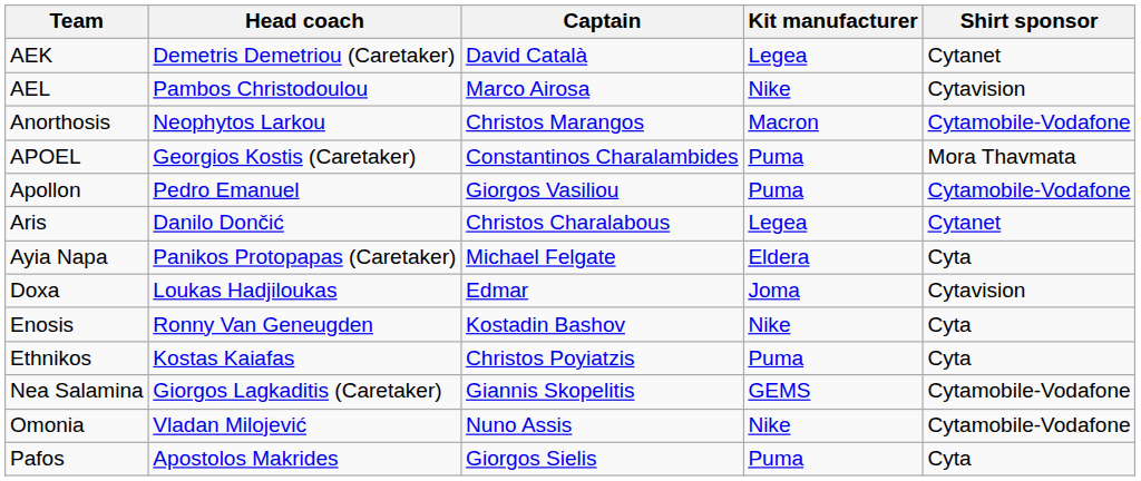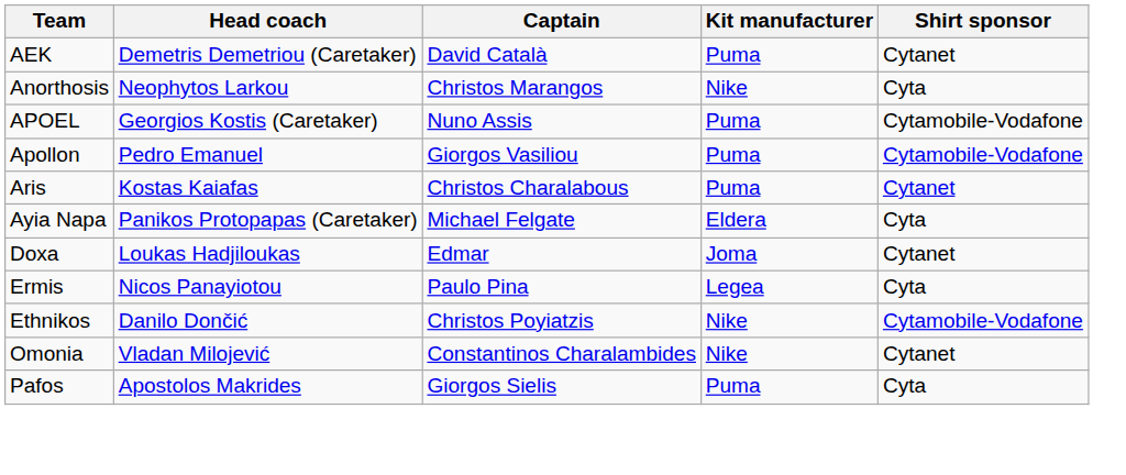 <table class="wikitable sortable" style="text-align: left;">
 <tr>
 <th>Team</th>
 <th>Head coach</th>
 <th>Captain</th>
 <th>Kit manufacturer</th>
 <th>Shirt sponsor</th>
 </tr>
 <tr>
 <td>AEK</td>
 <td> <a href='#'>Demetris Demetriou</a> (Caretaker)</td>
 <td> <a href='#'>David Català</a></td>
-<td><a href='#'>Legea</a></td>
+<td><a href='#'>Puma</a></td>
 <td>Cytanet</td>
-</tr>
-<tr>
-<td>AEL</td>
-<td> <a href='#'>Pambos Christodoulou</a></td>
-<td> <a href='#'>Marco Airosa</a></td>
-<td><a href='#'>Nike</a></td>
-<td>Cytavision</td>
 </tr>
 <tr>
 <td>Anorthosis</td>
 <td> <a href='#'>Neophytos Larkou</a></td>
 <td> <a href='#'>Christos Marangos</a></td>
-<td><a href='#'>Macron</a></td>
-<td><a href='#'>Cytamobile-Vodafone</a></td>
+<td><a href='#'>Nike</a></td>
+<td>Cyta</td>
 </tr>
 <tr>
 <td>APOEL</td>
 <td> <a href='#'>Georgios Kostis</a> (Caretaker)</td>
-<td> <a href='#'>Constantinos Charalambides</a></td>
+<td> <a href='#'>Nuno Assis</a></td>
 <td><a href='#'>Puma</a></td>
-<td>Mora Thavmata</td>
+<td>Cytamobile-Vodafone</td>
 </tr>
 <tr>
 <td>Apollon</td>
 <td> <a href='#'>Pedro Emanuel</a></td>
 <td> <a href='#'>Giorgos Vasiliou</a></td>
 <td><a href='#'>Puma</a></td>
 <td><a href='#'>Cytamobile-Vodafone</a></td>
 </tr>
 <tr>
 <td>Aris</td>
-<td> <a href='#'>Danilo Dončić</a></td>
+<td> <a href='#'>Kostas Kaiafas</a></td>
 <td> <a href='#'>Christos Charalabous</a></td>
-<td><a href='#'>Legea</a></td>
+<td><a href='#'>Puma</a></td>
 <td><a href='#'>Cytanet</a></td>
 </tr>
 <tr>
 <td>Ayia Napa</td>
 <td> <a href='#'>Panikos Protopapas</a> (Caretaker)</td>
 <td> <a href='#'>Michael Felgate</a></td>
 <td><a href='#'>Eldera</a></td>
 <td>Cyta</td>
 </tr>
 <tr>
 <td>Doxa</td>
 <td> <a href='#'>Loukas Hadjiloukas</a></td>
 <td> <a href='#'>Edmar</a></td>
 <td><a href='#'>Joma</a></td>
-<td>Cytavision</td>
+<td>Cytanet</td>
 </tr>
 <tr>
-<td>Enosis</td>
-<td> <a href='#'>Ronny Van Geneugden</a></td>
-<td> <a href='#'>Kostadin Bashov</a></td>
-<td><a href='#'>Nike</a></td>
+<td>Ermis</td>
+<td> <a href='#'>Nicos Panayiotou</a></td>
+<td> <a href='#'>Paulo Pina</a></td>
+<td><a href='#'>Legea</a></td>
 <td>Cyta</td>
 </tr>
 <tr>
 <td>Ethnikos</td>
-<td> <a href='#'>Kostas Kaiafas</a></td>
+<td> <a href='#'>Danilo Dončić</a></td>
 <td> <a href='#'>Christos Poyiatzis</a></td>
-<td><a href='#'>Puma</a></td>
-<td>Cyta</td>
-</tr>
-<tr>
-<td>Nea Salamina</td>
-<td> <a href='#'>Giorgos Lagkaditis</a> (Caretaker)</td>
-<td> <a href='#'>Giannis Skopelitis</a></td>
-<td><a href='#'>GEMS</a></td>
-<td>Cytamobile-Vodafone</td>
+<td><a href='#'>Nike</a></td>
+<td><a href='#'>Cytamobile-Vodafone</a></td>
 </tr>
 <tr>
 <td>Omonia</td>
 <td> <a href='#'>Vladan Milojević</a></td>
-<td> <a href='#'>Nuno Assis</a></td>
+<td> <a href='#'>Constantinos Charalambides</a></td>
 <td><a href='#'>Nike</a></td>
-<td>Cytamobile-Vodafone</td>
+<td>Cytanet</td>
 </tr>
 <tr>
 <td>Pafos</td>
 <td> <a href='#'>Apostolos Makrides</a></td>
 <td> <a href='#'>Giorgos Sielis</a></td>
 <td><a href='#'>Puma</a></td>
 <td>Cyta</td>
 </tr>
 </table>
